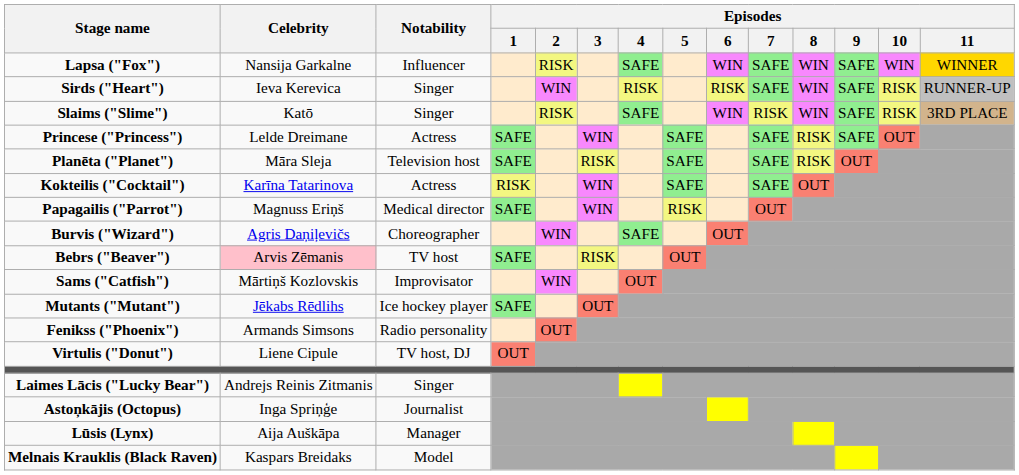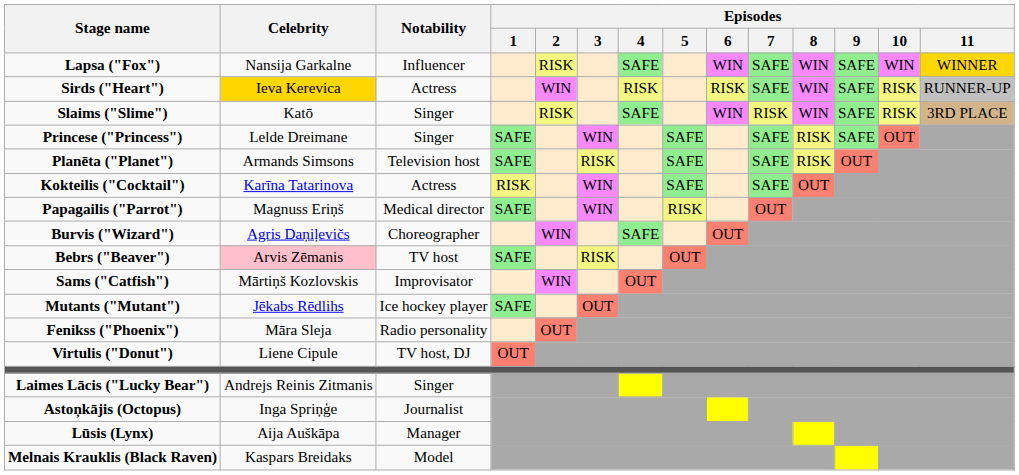 <table class="wikitable" style="text-align:center; ">
 <tr>
 <th rowspan="2">Stage name</th>
 <th rowspan="2">Celebrity</th>
 <th rowspan="2">Notability</th>
 <th colspan="11">Episodes</th>
 </tr>
 <tr>
 <th>1</th>
 <th>2</th>
 <th>3</th>
 <th>4</th>
 <th>5</th>
 <th>6</th>
 <th>7</th>
 <th>8</th>
 <th>9</th>
 <th>10</th>
 <th>11</th>
 </tr>
 <tr>
 <td><strong>Lapsa ("Fox")</strong></td>
 <td>Nansija Garkalne</td>
 <td>Influencer</td>
 <td bgcolor="#FFEBCD"></td>
 <td bgcolor="#F3F781">RISK</td>
 <td bgcolor="#FFEBCD"></td>
 <td bgcolor="lightgreen">SAFE</td>
 <td bgcolor="#FFEBCD"></td>
 <td bgcolor="#F888FD">WIN</td>
 <td bgcolor="lightgreen">SAFE</td>
 <td bgcolor="#F888FD">WIN</td>
 <td bgcolor="lightgreen">SAFE</td>
 <td bgcolor="#F888FD">WIN</td>
 <td bgcolor=gold>WINNER</td>
 </tr>
 <tr>
 <td><strong>Sirds ("Heart")</strong></td>
-<td>Ieva Kerevica</td>
-<td>Singer</td>
+<td style="background: gold;">Ieva Kerevica</td>
+<td>Actress</td>
 <td bgcolor="#FFEBCD"></td>
 <td bgcolor="#F888FD">WIN</td>
 <td bgcolor="#FFEBCD"></td>
 <td bgcolor="#F3F781">RISK</td>
 <td bgcolor="#FFEBCD"></td>
 <td bgcolor="#F3F781">RISK</td>
 <td bgcolor="lightgreen">SAFE</td>
 <td bgcolor="#F888FD">WIN</td>
 <td bgcolor="lightgreen">SAFE</td>
 <td bgcolor="#F3F781">RISK</td>
 <td bgcolor=silver>RUNNER-UP</td>
 </tr>
 <tr>
 <td><strong>Slaims ("Slime")</strong></td>
 <td>Katō</td>
 <td>Singer</td>
 <td bgcolor="#FFEBCD"></td>
 <td bgcolor="#F3F781">RISK</td>
 <td bgcolor="#FFEBCD"></td>
 <td bgcolor="lightgreen">SAFE</td>
 <td bgcolor="#FFEBCD"></td>
 <td bgcolor="#F888FD">WIN</td>
 <td bgcolor="#F3F781">RISK</td>
 <td bgcolor="#F888FD">WIN</td>
 <td bgcolor="lightgreen">SAFE</td>
 <td bgcolor="#F3F781">RISK</td>
 <td bgcolor=tan>3RD PLACE</td>
 </tr>
 <tr>
 <td><strong>Princese ("Princess")</strong></td>
 <td>Lelde Dreimane</td>
-<td>Actress</td>
+<td>Singer</td>
 <td bgcolor="lightgreen">SAFE</td>
 <td bgcolor="#FFEBCD"></td>
 <td bgcolor="#F888FD">WIN</td>
 <td bgcolor="#FFEBCD"></td>
 <td bgcolor="lightgreen">SAFE</td>
 <td bgcolor="#FFEBCD"></td>
 <td bgcolor="lightgreen">SAFE</td>
 <td bgcolor="#F3F781">RISK</td>
 <td bgcolor="lightgreen">SAFE</td>
 <td bgcolor="salmon">OUT</td>
 <td colspan="100%" bgcolor=darkgray></td>
 </tr>
 <tr>
 <td><strong>Planēta ("Planet")</strong></td>
-<td>Māra Sleja</td>
+<td>Armands Simsons</td>
 <td>Television host</td>
 <td bgcolor="lightgreen">SAFE</td>
 <td bgcolor="#FFEBCD"></td>
 <td bgcolor="#F3F781">RISK</td>
 <td bgcolor="#FFEBCD"></td>
 <td bgcolor="lightgreen">SAFE</td>
 <td bgcolor="#FFEBCD"></td>
 <td bgcolor="lightgreen">SAFE</td>
 <td bgcolor="#F3F781">RISK</td>
 <td bgcolor="salmon">OUT</td>
 <td colspan="100%" bgcolor=darkgray></td>
 </tr>
 <tr>
 <td><strong>Kokteilis ("Cocktail")</strong></td>
 <td><a href='#'>Karīna Tatarinova</a></td>
 <td>Actress</td>
 <td bgcolor="#F3F781">RISK</td>
 <td bgcolor="#FFEBCD"></td>
 <td bgcolor="#F888FD">WIN</td>
 <td bgcolor="#FFEBCD"></td>
 <td bgcolor="lightgreen">SAFE</td>
 <td bgcolor="#FFEBCD"></td>
 <td bgcolor="lightgreen">SAFE</td>
 <td bgcolor="salmon">OUT</td>
 <td colspan="100%" bgcolor=darkgray></td>
 </tr>
 <tr>
 <td><strong>Papagailis ("Parrot")</strong></td>
 <td>Magnuss Eriņš</td>
 <td>Medical director</td>
 <td bgcolor="lightgreen">SAFE</td>
 <td bgcolor="#FFEBCD"></td>
 <td bgcolor="#F888FD">WIN</td>
 <td bgcolor="#FFEBCD"></td>
 <td bgcolor="#F3F781">RISK</td>
 <td bgcolor="#FFEBCD"></td>
 <td bgcolor="salmon">OUT</td>
 <td colspan="100%" bgcolor=darkgray></td>
 </tr>
 <tr>
 <td><strong>Burvis ("Wizard")</strong></td>
 <td><a href='#'>Agris Daņiļevičs</a></td>
 <td>Choreographer</td>
 <td bgcolor="#FFEBCD"></td>
 <td bgcolor="#F888FD">WIN</td>
 <td bgcolor="#FFEBCD"></td>
 <td bgcolor="lightgreen">SAFE</td>
 <td bgcolor="#FFEBCD"></td>
 <td bgcolor="salmon">OUT</td>
 <td colspan="100%" bgcolor=darkgray></td>
 </tr>
 <tr>
 <td><strong>Bebrs ("Beaver")</strong></td>
 <td style="background: pink;">Arvis Zēmanis</td>
 <td>TV host</td>
 <td bgcolor="lightgreen">SAFE</td>
 <td bgcolor="#FFEBCD"></td>
 <td bgcolor="#F3F781">RISK</td>
 <td bgcolor="#FFEBCD"></td>
 <td bgcolor="salmon">OUT</td>
 <td colspan="100%" bgcolor=darkgray></td>
 </tr>
 <tr>
 <td><strong>Sams ("Catfish")</strong></td>
 <td>Mārtiņš Kozlovskis</td>
 <td>Improvisator</td>
 <td bgcolor="#FFEBCD"></td>
 <td bgcolor="#F888FD">WIN</td>
 <td bgcolor="#FFEBCD"></td>
 <td bgcolor="salmon">OUT</td>
 <td colspan="100%" bgcolor=darkgray></td>
 </tr>
 <tr>
 <td><strong>Mutants ("Mutant")</strong></td>
 <td><a href='#'>Jēkabs Rēdlihs</a></td>
 <td>Ice hockey player</td>
 <td bgcolor="lightgreen">SAFE</td>
 <td bgcolor="#FFEBCD"></td>
 <td bgcolor="salmon">OUT</td>
 <td colspan="100%" bgcolor=darkgray></td>
 </tr>
 <tr>
 <td><strong>Fenikss ("Phoenix")</strong></td>
-<td>Armands Simsons</td>
+<td>Māra Sleja</td>
 <td>Radio personality</td>
 <td bgcolor="#FFEBCD"></td>
 <td bgcolor="salmon">OUT</td>
 <td colspan="100%" bgcolor=darkgray></td>
 </tr>
 <tr>
 <td><strong>Virtulis ("Donut")</strong></td>
 <td>Liene Cipule</td>
 <td>TV host, DJ</td>
 <td bgcolor="salmon">OUT</td>
 <td colspan="100%" bgcolor=darkgray></td>
 </tr>
 <tr>
 <td colspan=15 style="background:#555555;"></td>
 </tr>
 <tr>
 <td><strong>Laimes Lācis ("Lucky Bear")</strong></td>
 <td>Andrejs Reinis Zitmanis</td>
 <td>Singer</td>
 <td colspan="3" bgcolor="darkgrey"></td>
 <td bgcolor="yellow"></td>
 <td colspan="7" bgcolor="darkgrey"></td>
 </tr>
 <tr>
 <td><strong>Astoņkājis (Octopus)</strong></td>
 <td>Inga Spriņģe</td>
 <td>Journalist</td>
 <td colspan="5" bgcolor="darkgrey"></td>
 <td bgcolor="yellow"></td>
 <td colspan="5" bgcolor="darkgrey"></td>
 </tr>
 <tr>
 <td><strong>Lūsis (Lynx)</strong></td>
 <td>Aija Auškāpa</td>
 <td>Manager</td>
 <td colspan="7" bgcolor="darkgrey"></td>
 <td bgcolor="yellow"></td>
 <td colspan="3" bgcolor="darkgrey"></td>
 </tr>
 <tr>
 <td><strong>Melnais Krauklis (Black Raven)</strong></td>
 <td>Kaspars Breidaks</td>
 <td>Model</td>
 <td colspan="8" bgcolor="darkgrey"></td>
 <td bgcolor="yellow"></td>
 <td colspan="2" bgcolor="darkgrey"></td>
 </tr>
 </table>
